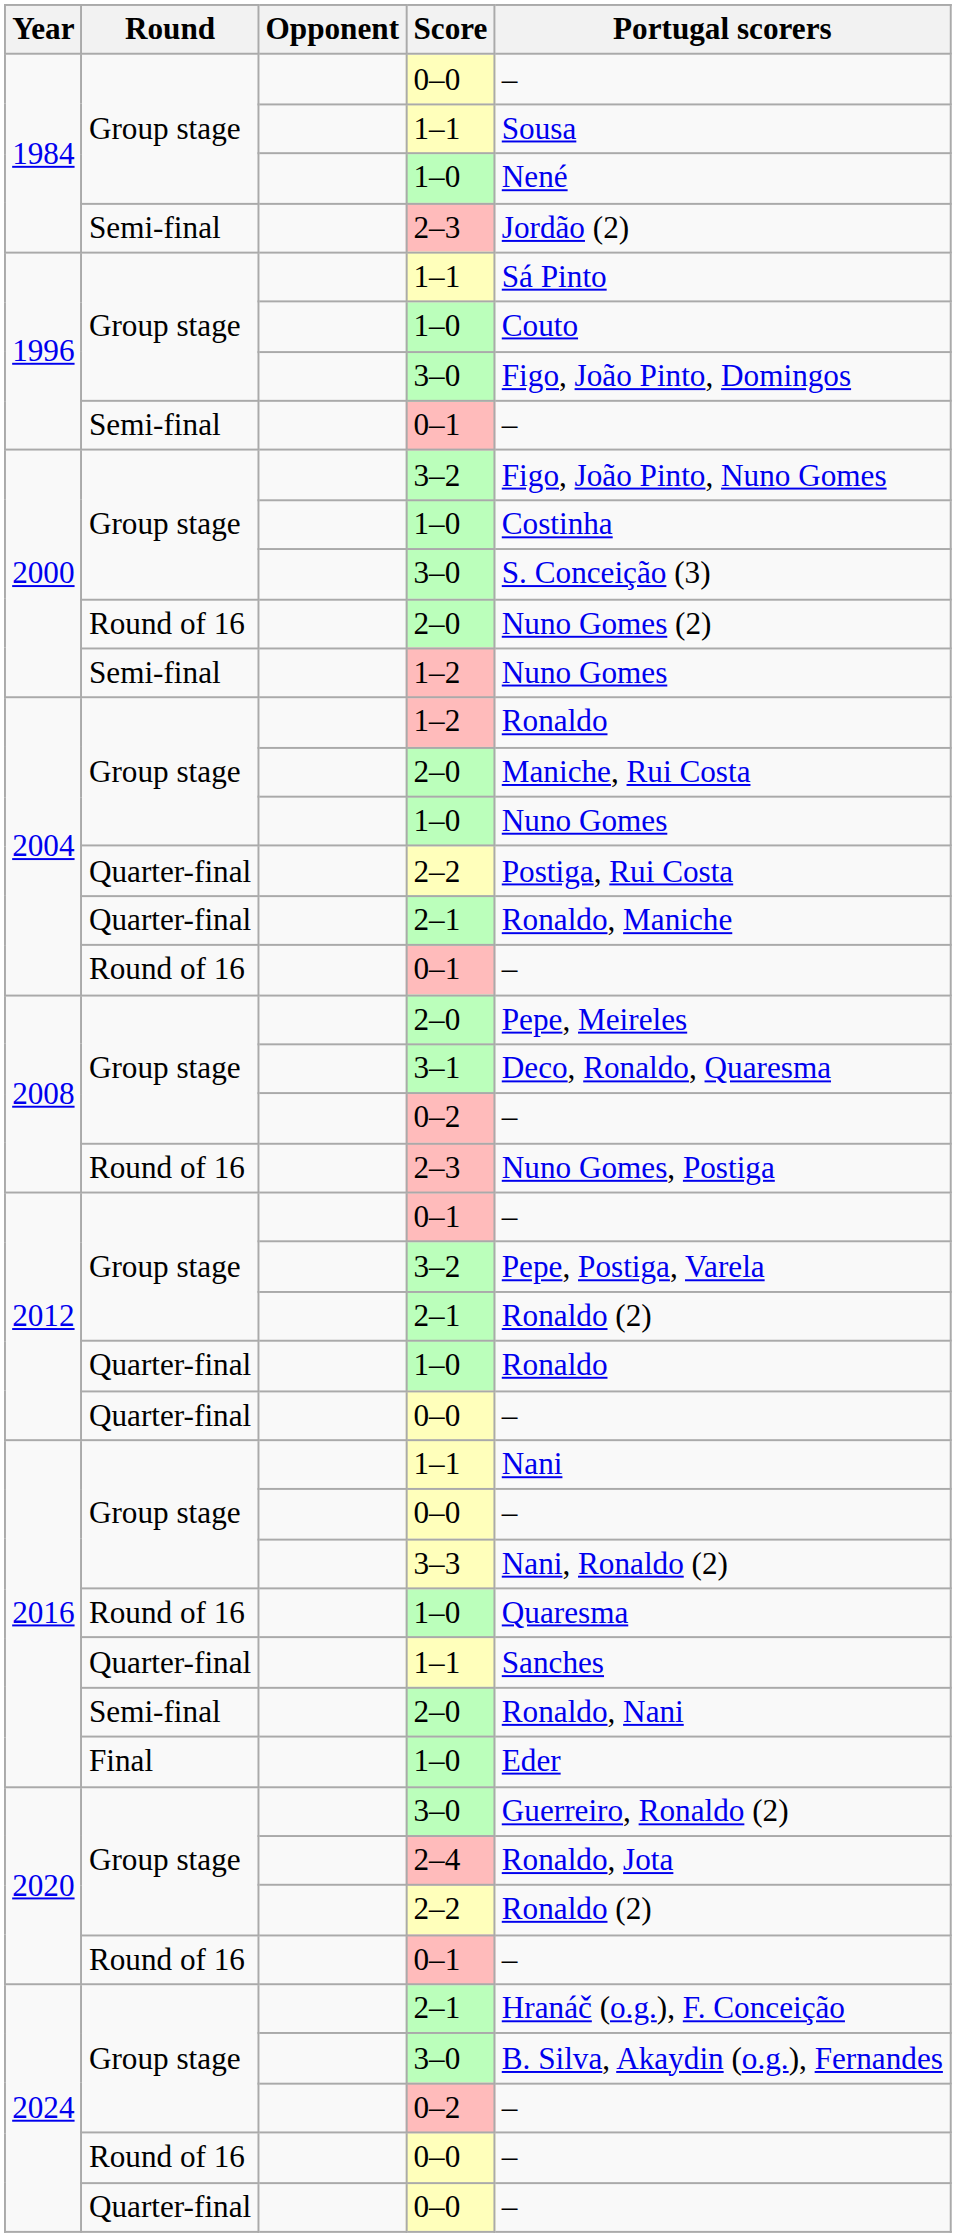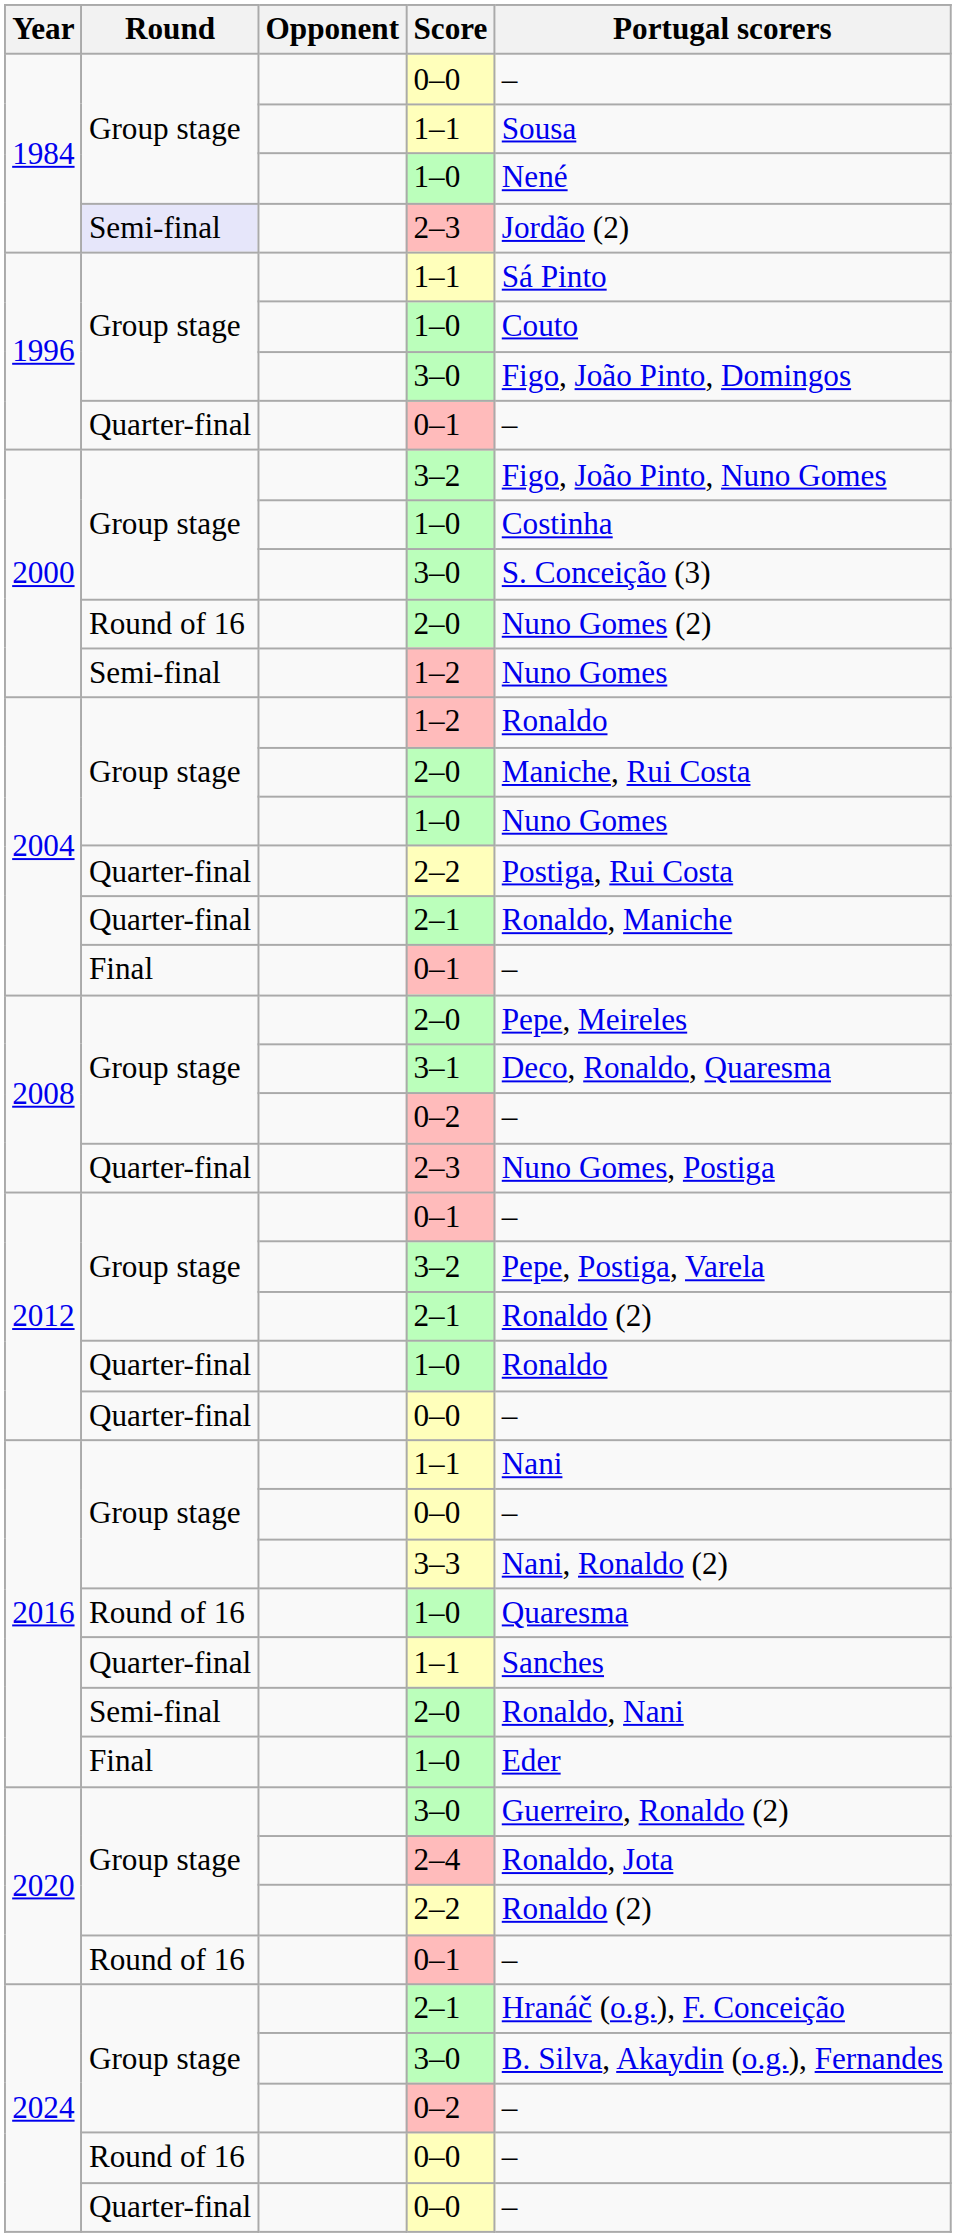 <table class="wikitable sortable" style="text-align: left;">
 <tr>
 <th>Year</th>
 <th>Round</th>
 <th>Opponent</th>
 <th>Score</th>
 <th>Portugal scorers</th>
 </tr>
 <tr>
 <td rowspan=4><a href='#'>1984</a></td>
 <td rowspan=3>Group stage</td>
 <td align="left"></td>
 <td bgcolor="#ffffbb">0–0</td>
 <td>–</td>
 </tr>
 <tr>
 <td></td>
 <td bgcolor="#ffffbb">1–1</td>
 <td><a href='#'>Sousa</a></td>
 </tr>
 <tr>
 <td></td>
 <td bgcolor="#bbffbb">1–0</td>
 <td><a href='#'>Nené</a></td>
 </tr>
 <tr>
-<td>Semi-final</td>
+<td style="background: lavender;">Semi-final</td>
 <td align="left"></td>
 <td bgcolor="#ffbbbb">2–3 </td>
 <td><a href='#'>Jordão</a> (2)</td>
 </tr>
 <tr>
 <td rowspan=4><a href='#'>1996</a></td>
 <td rowspan=3>Group stage</td>
 <td align="left"></td>
 <td bgcolor="#ffffbb">1–1</td>
 <td><a href='#'>Sá Pinto</a></td>
 </tr>
 <tr>
 <td></td>
 <td bgcolor="#bbffbb">1–0</td>
 <td><a href='#'>Couto</a></td>
 </tr>
 <tr>
 <td></td>
 <td bgcolor="#bbffbb">3–0</td>
 <td><a href='#'>Figo</a>, <a href='#'>João Pinto</a>, <a href='#'>Domingos</a></td>
 </tr>
 <tr>
-<td>Semi-final</td>
+<td>Quarter-final</td>
 <td align="left"></td>
 <td bgcolor="#ffbbbb">0–1</td>
 <td>–</td>
 </tr>
 <tr>
 <td rowspan=5><a href='#'>2000</a></td>
 <td rowspan=3>Group stage</td>
 <td align="left"></td>
 <td bgcolor="#bbffbb">3–2</td>
 <td><a href='#'>Figo</a>, <a href='#'>João Pinto</a>, <a href='#'>Nuno Gomes</a></td>
 </tr>
 <tr>
 <td></td>
 <td bgcolor="#bbffbb">1–0</td>
 <td><a href='#'>Costinha</a></td>
 </tr>
 <tr>
 <td></td>
 <td bgcolor="#bbffbb">3–0</td>
 <td><a href='#'>S. Conceição</a> (3)</td>
 </tr>
 <tr>
 <td>Round of 16</td>
 <td align="left"></td>
 <td bgcolor="#bbffbb">2–0</td>
 <td><a href='#'>Nuno Gomes</a> (2)</td>
 </tr>
 <tr>
 <td>Semi-final</td>
 <td align="left"></td>
 <td bgcolor="#ffbbbb">1–2 </td>
 <td><a href='#'>Nuno Gomes</a></td>
 </tr>
 <tr>
 <td rowspan=6><a href='#'>2004</a></td>
 <td rowspan=3>Group stage</td>
 <td align="left"></td>
 <td bgcolor="#ffbbbb">1–2</td>
 <td><a href='#'>Ronaldo</a></td>
 </tr>
 <tr>
 <td></td>
 <td bgcolor="#bbffbb">2–0</td>
 <td><a href='#'>Maniche</a>, <a href='#'>Rui Costa</a></td>
 </tr>
 <tr>
 <td></td>
 <td bgcolor="#bbffbb">1–0</td>
 <td><a href='#'>Nuno Gomes</a></td>
 </tr>
 <tr>
 <td>Quarter-final</td>
 <td align="left"></td>
 <td bgcolor="#ffffbb">2–2 <br></td>
 <td><a href='#'>Postiga</a>, <a href='#'>Rui Costa</a></td>
 </tr>
 <tr>
 <td>Quarter-final</td>
 <td align="left"></td>
 <td bgcolor="#bbffbb">2–1</td>
 <td><a href='#'>Ronaldo</a>, <a href='#'>Maniche</a></td>
 </tr>
 <tr>
-<td>Round of 16</td>
+<td>Final</td>
 <td align="left"></td>
 <td bgcolor="#ffbbbb">0–1</td>
 <td>–</td>
 </tr>
 <tr>
 <td rowspan=4><a href='#'>2008</a></td>
 <td rowspan=3>Group stage</td>
 <td align="left"></td>
 <td bgcolor="#bbffbb">2–0</td>
 <td><a href='#'>Pepe</a>, <a href='#'>Meireles</a></td>
 </tr>
 <tr>
 <td></td>
 <td bgcolor="#bbffbb">3–1</td>
 <td><a href='#'>Deco</a>, <a href='#'>Ronaldo</a>, <a href='#'>Quaresma</a></td>
 </tr>
 <tr>
 <td></td>
 <td bgcolor="#ffbbbb">0–2</td>
 <td>–</td>
 </tr>
 <tr>
-<td>Round of 16</td>
+<td>Quarter-final</td>
 <td align="left"></td>
 <td bgcolor="#ffbbbb">2–3</td>
 <td><a href='#'>Nuno Gomes</a>, <a href='#'>Postiga</a></td>
 </tr>
 <tr>
 <td rowspan=5><a href='#'>2012</a></td>
 <td rowspan=3>Group stage</td>
 <td align="left"></td>
 <td bgcolor="#ffbbbb">0–1</td>
 <td>–</td>
 </tr>
 <tr>
 <td></td>
 <td bgcolor="#bbffbb">3–2</td>
 <td><a href='#'>Pepe</a>, <a href='#'>Postiga</a>, <a href='#'>Varela</a></td>
 </tr>
 <tr>
 <td></td>
 <td bgcolor="#bbffbb">2–1</td>
 <td><a href='#'>Ronaldo</a> (2)</td>
 </tr>
 <tr>
 <td>Quarter-final</td>
 <td align="left"></td>
 <td bgcolor="#bbffbb">1–0</td>
 <td><a href='#'>Ronaldo</a></td>
 </tr>
 <tr>
 <td>Quarter-final</td>
 <td align="left"></td>
 <td bgcolor="#ffffbb">0–0 <br></td>
 <td>–</td>
 </tr>
 <tr>
 <td rowspan=7><a href='#'>2016</a></td>
 <td rowspan=3>Group stage</td>
 <td align="left"></td>
 <td bgcolor="#ffffbb">1–1</td>
 <td><a href='#'>Nani</a></td>
 </tr>
 <tr>
 <td></td>
 <td bgcolor="#ffffbb">0–0</td>
 <td>–</td>
 </tr>
 <tr>
 <td></td>
 <td bgcolor="#ffffbb">3–3</td>
 <td><a href='#'>Nani</a>, <a href='#'>Ronaldo</a> (2)</td>
 </tr>
 <tr>
 <td>Round of 16</td>
 <td align="left"></td>
 <td bgcolor="#bbffbb">1–0 </td>
 <td><a href='#'>Quaresma</a></td>
 </tr>
 <tr>
 <td>Quarter-final</td>
 <td align="left"></td>
 <td bgcolor="#ffffbb">1–1 <br></td>
 <td><a href='#'>Sanches</a></td>
 </tr>
 <tr>
 <td>Semi-final</td>
 <td align="left"></td>
 <td bgcolor="#bbffbb">2–0</td>
 <td><a href='#'>Ronaldo</a>, <a href='#'>Nani</a></td>
 </tr>
 <tr>
 <td>Final</td>
 <td align="left"></td>
 <td bgcolor="#bbffbb">1–0 </td>
 <td><a href='#'>Eder</a></td>
 </tr>
 <tr>
 <td rowspan=4><a href='#'>2020</a></td>
 <td rowspan=3>Group stage</td>
 <td align="left"></td>
 <td bgcolor="#bbffbb">3–0</td>
 <td><a href='#'>Guerreiro</a>, <a href='#'>Ronaldo</a> (2)</td>
 </tr>
 <tr>
 <td></td>
 <td bgcolor="ffbbbb">2–4</td>
 <td><a href='#'>Ronaldo</a>, <a href='#'>Jota</a></td>
 </tr>
 <tr>
 <td></td>
 <td bgcolor="ffffbb">2–2</td>
 <td><a href='#'>Ronaldo</a> (2)</td>
 </tr>
 <tr>
 <td>Round of 16</td>
 <td align="left"></td>
 <td bgcolor="ffbbbb">0–1</td>
 <td>–</td>
 </tr>
 <tr>
 <td rowspan=5><a href='#'>2024</a></td>
 <td rowspan=3>Group stage</td>
 <td align="left"></td>
 <td bgcolor="#bbffbb">2–1</td>
 <td><a href='#'>Hranáč</a> (<a href='#'>o.g.</a>), <a href='#'>F. Conceição</a></td>
 </tr>
 <tr>
 <td></td>
 <td bgcolor="#bbffbb">3–0</td>
 <td><a href='#'>B. Silva</a>, <a href='#'>Akaydin</a> (<a href='#'>o.g.</a>), <a href='#'>Fernandes</a></td>
 </tr>
 <tr>
 <td></td>
 <td bgcolor="#ffbbbb">0–2</td>
 <td>–</td>
 </tr>
 <tr>
 <td>Round of 16</td>
 <td align="left"></td>
 <td bgcolor="#ffffbb">0–0 <br></td>
 <td>–</td>
 </tr>
 <tr>
 <td>Quarter-final</td>
 <td align="left"></td>
 <td bgcolor="#ffffbb">0–0 <br></td>
 <td>–</td>
 </tr>
 </table>
